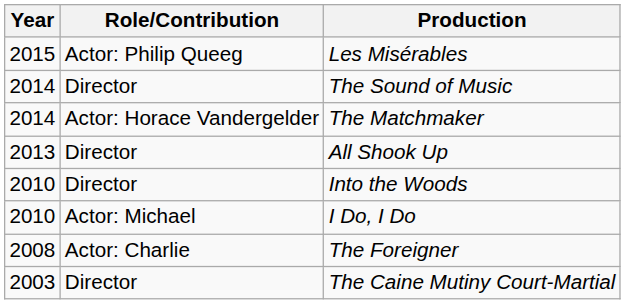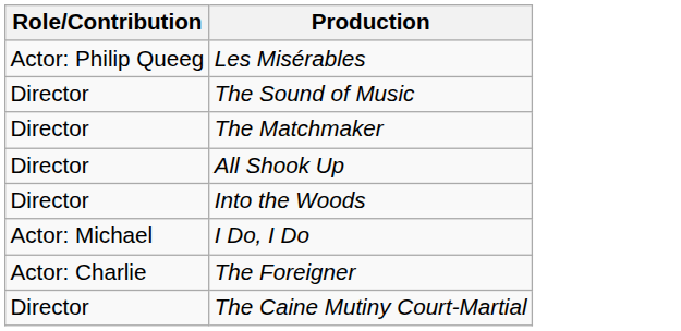 <table class="wikitable">
 <tr>
-<th>Year</th>
 <th>Role/Contribution</th>
 <th>Production</th>
 </tr>
 <tr>
-<td>2015</td>
 <td>Actor: Philip Queeg</td>
 <td><em>Les Misérables</em></td>
 </tr>
 <tr>
-<td>2014</td>
 <td>Director</td>
 <td><em>The Sound of Music</em></td>
 </tr>
 <tr>
-<td>2014</td>
-<td>Actor: Horace Vandergelder</td>
+<td>Director</td>
 <td><em>The Matchmaker</em></td>
 </tr>
 <tr>
-<td>2013</td>
 <td>Director</td>
 <td><em>All Shook Up</em></td>
 </tr>
 <tr>
-<td>2010</td>
 <td>Director</td>
 <td><em>Into the Woods</em></td>
 </tr>
 <tr>
-<td>2010</td>
 <td>Actor: Michael</td>
 <td><em>I Do, I Do</em></td>
 </tr>
 <tr>
-<td>2008</td>
 <td>Actor: Charlie</td>
 <td><em>The Foreigner</em></td>
 </tr>
 <tr>
-<td>2003</td>
 <td>Director</td>
 <td><em>The Caine Mutiny Court-Martial</em></td>
 </tr>
 </table>
